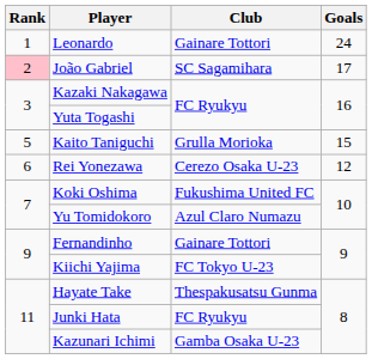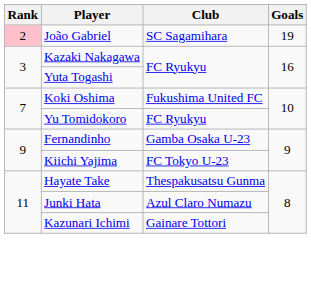 <table class="wikitable" style="text-align:central">
 <tr>
 <th>Rank</th>
 <th>Player</th>
 <th>Club</th>
 <th>Goals</th>
 </tr>
 <tr>
-<td style="text-align:center;">1</td>
-<td> <a href='#'>Leonardo</a></td>
-<td><a href='#'>Gainare Tottori</a></td>
-<td style="text-align:center;">24</td>
-</tr>
-<tr>
 <td style="background: pink; text-align:center;">2</td>
 <td> <a href='#'>João Gabriel</a></td>
 <td><a href='#'>SC Sagamihara</a></td>
-<td style="text-align:center;">17</td>
+<td style="text-align:center;">19</td>
 </tr>
 <tr>
 <td rowspan="2" style="text-align:center;">3</td>
 <td> <a href='#'>Kazaki Nakagawa</a></td>
 <td rowspan="2"><a href='#'>FC Ryukyu</a></td>
 <td rowspan="2" style="text-align:center;">16</td>
 </tr>
 <tr>
 <td> <a href='#'>Yuta Togashi</a></td>
 </tr>
 <tr>
-<td style="text-align:center;">5</td>
-<td> <a href='#'>Kaito Taniguchi</a></td>
-<td><a href='#'>Grulla Morioka</a></td>
-<td style="text-align:center;">15</td>
-</tr>
-<tr>
-<td style="text-align:center;">6</td>
-<td> <a href='#'>Rei Yonezawa</a></td>
-<td><a href='#'>Cerezo Osaka U-23</a></td>
-<td style="text-align:center;">12</td>
-</tr>
-<tr>
 <td rowspan="2" style="text-align:center;">7</td>
 <td> <a href='#'>Koki Oshima</a></td>
 <td><a href='#'>Fukushima United FC</a></td>
 <td rowspan="2" style="text-align:center;">10</td>
 </tr>
 <tr>
 <td> <a href='#'>Yu Tomidokoro</a></td>
-<td><a href='#'>Azul Claro Numazu</a></td>
+<td><a href='#'>FC Ryukyu</a></td>
 </tr>
 <tr>
 <td rowspan="2" style="text-align:center;">9</td>
 <td> <a href='#'>Fernandinho</a></td>
-<td><a href='#'>Gainare Tottori</a></td>
+<td><a href='#'>Gamba Osaka U-23</a></td>
 <td rowspan="2" style="text-align:center;">9</td>
 </tr>
 <tr>
 <td> <a href='#'>Kiichi Yajima</a></td>
 <td><a href='#'>FC Tokyo U-23</a></td>
 </tr>
 <tr>
 <td rowspan="3" style="text-align:center;">11</td>
 <td> <a href='#'>Hayate Take</a></td>
 <td><a href='#'>Thespakusatsu Gunma</a></td>
 <td rowspan="3" style="text-align:center;">8</td>
 </tr>
 <tr>
 <td> <a href='#'>Junki Hata</a></td>
-<td><a href='#'>FC Ryukyu</a></td>
+<td><a href='#'>Azul Claro Numazu</a></td>
 </tr>
 <tr>
 <td> <a href='#'>Kazunari Ichimi</a></td>
-<td><a href='#'>Gamba Osaka U-23</a></td>
+<td><a href='#'>Gainare Tottori</a></td>
 </tr>
 </table>
